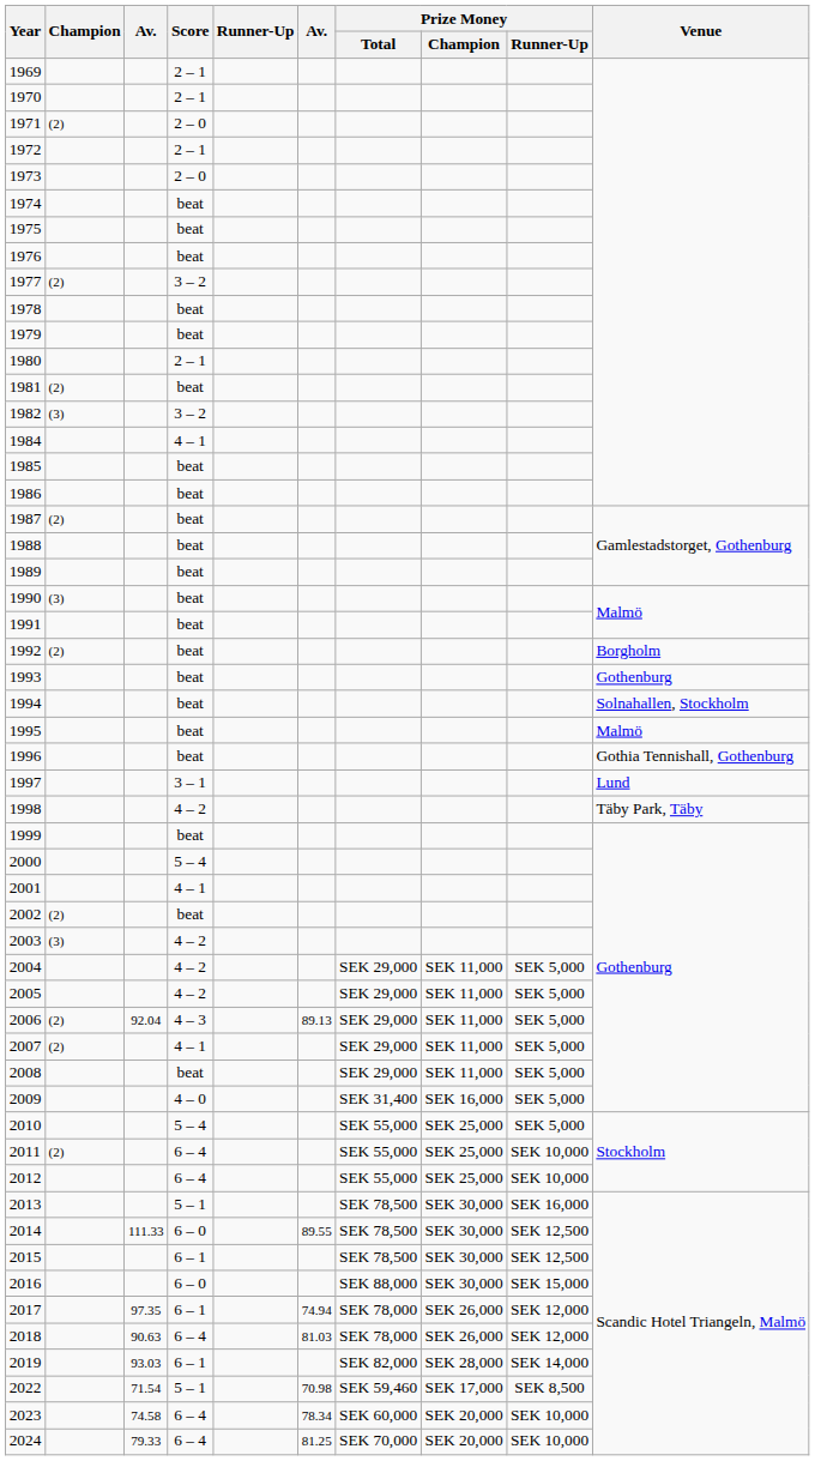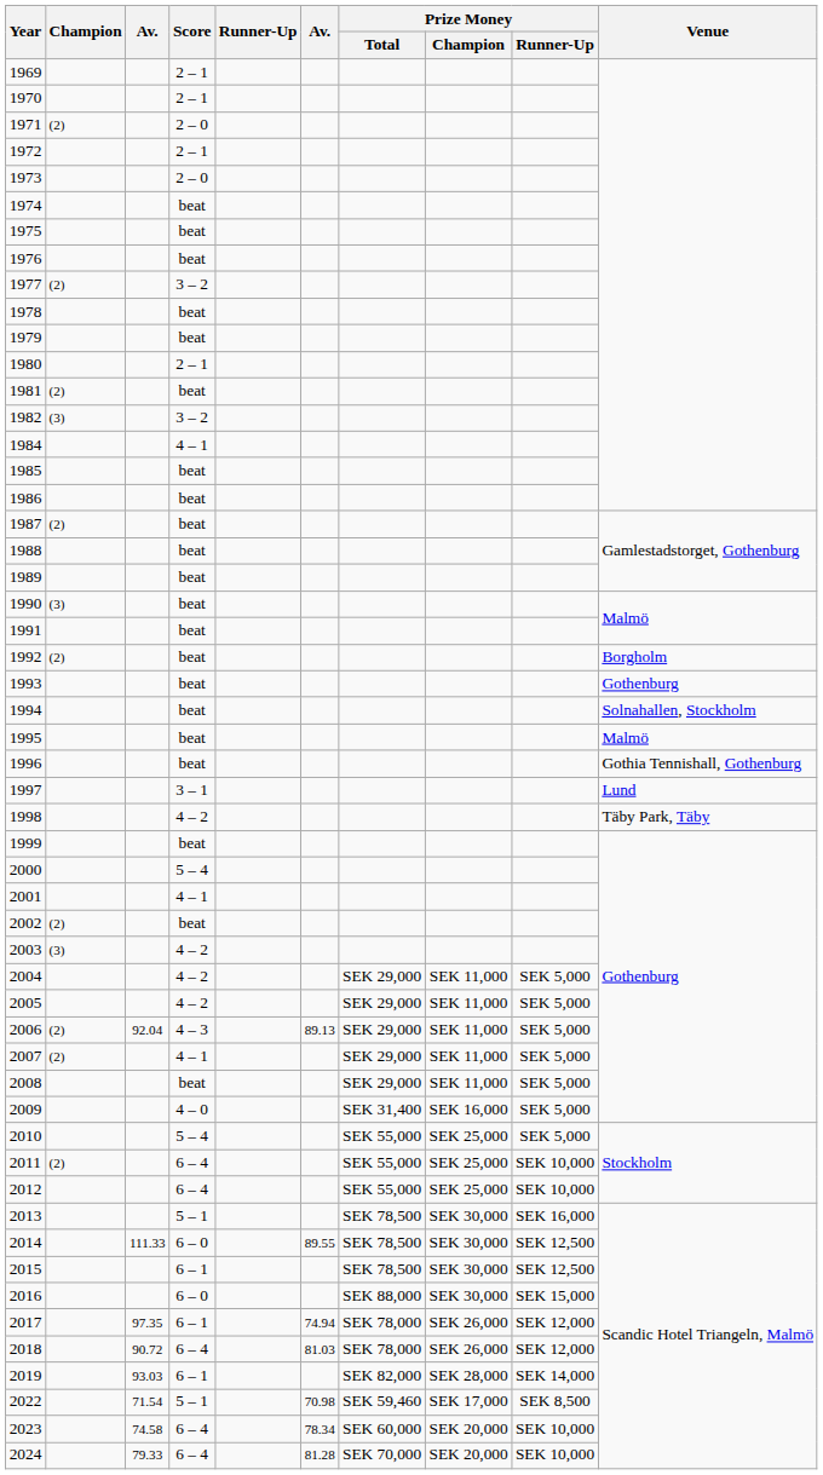 <table class="wikitable sortable" style="text-align:left; font-size:85%">
 <tr>
 <th rowspan="2">Year</th>
 <th rowspan="2">Champion</th>
 <th rowspan="2">Av.</th>
 <th rowspan="2">Score</th>
 <th rowspan="2">Runner-Up</th>
 <th rowspan="2">Av.</th>
 <th colspan="3">Prize Money</th>
 <th rowspan="2">Venue</th>
 </tr>
 <tr>
 <th>Total</th>
 <th>Champion</th>
 <th>Runner-Up</th>
 </tr>
 <tr>
 <td>1969</td>
 <td></td>
 <td align="center"><small><span></span></small></td>
 <td align="center">2 – 1</td>
 <td></td>
 <td align="center"><small><span></span></small></td>
 <td align="center"></td>
 <td align="center"></td>
 <td align="center"></td>
 <td rowspan=17></td>
 </tr>
 <tr>
 <td>1970</td>
 <td></td>
 <td align="center"><small><span></span></small></td>
 <td align="center">2 – 1</td>
 <td></td>
 <td align="center"><small><span></span></small></td>
 <td align="center"></td>
 <td align="center"></td>
 <td align="center"></td>
 </tr>
 <tr>
 <td>1971</td>
 <td> <small>(2)</small></td>
 <td align="center"><small><span></span></small></td>
 <td align="center">2 – 0</td>
 <td></td>
 <td align="center"><small><span></span></small></td>
 <td align="center"></td>
 <td align="center"></td>
 <td align="center"></td>
 </tr>
 <tr>
 <td>1972</td>
 <td></td>
 <td align="center"><small><span></span></small></td>
 <td align="center">2 – 1</td>
 <td></td>
 <td align="center"><small><span></span></small></td>
 <td align="center"></td>
 <td align="center"></td>
 <td align="center"></td>
 </tr>
 <tr>
 <td>1973</td>
 <td></td>
 <td align="center"><small><span></span></small></td>
 <td align="center">2 – 0</td>
 <td></td>
 <td align="center"><small><span></span></small></td>
 <td align="center"></td>
 <td align="center"></td>
 <td align="center"></td>
 </tr>
 <tr>
 <td>1974</td>
 <td></td>
 <td align="center"><small><span></span></small></td>
 <td align="center">beat</td>
 <td></td>
 <td align="center"><small><span></span></small></td>
 <td align="center"></td>
 <td align="center"></td>
 <td align="center"></td>
 </tr>
 <tr>
 <td>1975</td>
 <td></td>
 <td align="center"><small><span></span></small></td>
 <td align="center">beat</td>
 <td></td>
 <td align="center"><small><span></span></small></td>
 <td align="center"></td>
 <td align="center"></td>
 <td align="center"></td>
 </tr>
 <tr>
 <td>1976</td>
 <td></td>
 <td align="center"><small><span></span></small></td>
 <td align="center">beat</td>
 <td></td>
 <td align="center"><small><span></span></small></td>
 <td align="center"></td>
 <td align="center"></td>
 <td align="center"></td>
 </tr>
 <tr>
 <td>1977</td>
 <td> <small>(2)</small></td>
 <td align="center"><small><span></span></small></td>
 <td align="center">3 – 2</td>
 <td></td>
 <td align="center"><small><span></span></small></td>
 <td align="center"></td>
 <td align="center"></td>
 <td align="center"></td>
 </tr>
 <tr>
 <td>1978</td>
 <td></td>
 <td align="center"><small><span></span></small></td>
 <td align="center">beat</td>
 <td></td>
 <td align="center"><small><span></span></small></td>
 <td align="center"></td>
 <td align="center"></td>
 <td align="center"></td>
 </tr>
 <tr>
 <td>1979</td>
 <td></td>
 <td align="center"><small><span></span></small></td>
 <td align="center">beat</td>
 <td></td>
 <td align="center"><small><span></span></small></td>
 <td align="center"></td>
 <td align="center"></td>
 <td align="center"></td>
 </tr>
 <tr>
 <td>1980</td>
 <td></td>
 <td align="center"><small><span></span></small></td>
 <td align="center">2 – 1</td>
 <td></td>
 <td align="center"><small><span></span></small></td>
 <td align="center"></td>
 <td align="center"></td>
 <td align="center"></td>
 </tr>
 <tr>
 <td>1981</td>
 <td> <small>(2)</small></td>
 <td align="center"><small><span></span></small></td>
 <td align="center">beat</td>
 <td></td>
 <td align="center"><small><span></span></small></td>
 <td align="center"></td>
 <td align="center"></td>
 <td align="center"></td>
 </tr>
 <tr>
 <td>1982</td>
 <td> <small>(3)</small></td>
 <td align="center"><small><span></span></small></td>
 <td align="center">3 – 2</td>
 <td></td>
 <td align="center"><small><span></span></small></td>
 <td align="center"></td>
 <td align="center"></td>
 <td align="center"></td>
 </tr>
 <tr>
 <td>1984</td>
 <td></td>
 <td align="center"><small><span></span></small></td>
 <td align="center">4 – 1</td>
 <td></td>
 <td align="center"><small><span></span></small></td>
 <td align="center"></td>
 <td align="center"></td>
 <td align="center"></td>
 </tr>
 <tr>
 <td>1985</td>
 <td></td>
 <td align="center"><small><span></span></small></td>
 <td align="center">beat</td>
 <td></td>
 <td align="center"><small><span></span></small></td>
 <td align="center"></td>
 <td align="center"></td>
 <td align="center"></td>
 </tr>
 <tr>
 <td>1986</td>
 <td></td>
 <td align="center"><small><span></span></small></td>
 <td align="center">beat</td>
 <td></td>
 <td align="center"><small><span></span></small></td>
 <td align="center"></td>
 <td align="center"></td>
 <td align="center"></td>
 </tr>
 <tr>
 <td>1987</td>
 <td> <small>(2)</small></td>
 <td align="center"><small><span></span></small></td>
 <td align="center">beat</td>
 <td></td>
 <td align="center"><small><span></span></small></td>
 <td align="center"></td>
 <td align="center"></td>
 <td align="center"></td>
 <td rowspan=3>Gamlestadstorget, <a href='#'>Gothenburg</a></td>
 </tr>
 <tr>
 <td>1988</td>
 <td></td>
 <td align="center"><small><span></span></small></td>
 <td align="center">beat</td>
 <td></td>
 <td align="center"><small><span></span></small></td>
 <td align="center"></td>
 <td align="center"></td>
 <td align="center"></td>
 </tr>
 <tr>
 <td>1989</td>
 <td></td>
 <td align="center"><small><span></span></small></td>
 <td align="center">beat</td>
 <td></td>
 <td align="center"><small><span></span></small></td>
 <td align="center"></td>
 <td align="center"></td>
 <td align="center"></td>
 </tr>
 <tr>
 <td>1990</td>
 <td> <small>(3)</small></td>
 <td align="center"><small><span></span></small></td>
 <td align="center">beat</td>
 <td></td>
 <td align="center"><small><span></span></small></td>
 <td align="center"></td>
 <td align="center"></td>
 <td align="center"></td>
 <td rowspan=2><a href='#'>Malmö</a></td>
 </tr>
 <tr>
 <td>1991</td>
 <td></td>
 <td align="center"><small><span></span></small></td>
 <td align="center">beat</td>
 <td></td>
 <td align="center"><small><span></span></small></td>
 <td align="center"></td>
 <td align="center"></td>
 <td align="center"></td>
 </tr>
 <tr>
 <td>1992</td>
 <td> <small>(2)</small></td>
 <td align="center"><small><span></span></small></td>
 <td align="center">beat</td>
 <td></td>
 <td align="center"><small><span></span></small></td>
 <td align="center"></td>
 <td align="center"></td>
 <td align="center"></td>
 <td><a href='#'>Borgholm</a></td>
 </tr>
 <tr>
 <td>1993</td>
 <td></td>
 <td align="center"><small><span></span></small></td>
 <td align="center">beat</td>
 <td></td>
 <td align="center"><small><span></span></small></td>
 <td align="center"></td>
 <td align="center"></td>
 <td align="center"></td>
 <td><a href='#'>Gothenburg</a></td>
 </tr>
 <tr>
 <td>1994</td>
 <td></td>
 <td align="center"><small><span></span></small></td>
 <td align="center">beat</td>
 <td></td>
 <td align="center"><small><span></span></small></td>
 <td align="center"></td>
 <td align="center"></td>
 <td align="center"></td>
 <td><a href='#'>Solnahallen</a>, <a href='#'>Stockholm</a></td>
 </tr>
 <tr>
 <td>1995</td>
 <td></td>
 <td align="center"><small><span></span></small></td>
 <td align="center">beat</td>
 <td></td>
 <td align="center"><small><span></span></small></td>
 <td align="center"></td>
 <td align="center"></td>
 <td align="center"></td>
 <td><a href='#'>Malmö</a></td>
 </tr>
 <tr>
 <td>1996</td>
 <td></td>
 <td align="center"><small><span></span></small></td>
 <td align="center">beat</td>
 <td></td>
 <td align="center"><small><span></span></small></td>
 <td align="center"></td>
 <td align="center"></td>
 <td align="center"></td>
 <td>Gothia Tennishall, <a href='#'>Gothenburg</a></td>
 </tr>
 <tr>
 <td>1997</td>
 <td></td>
 <td align="center"><small><span></span></small></td>
 <td align="center">3 – 1</td>
 <td></td>
 <td align="center"><small><span></span></small></td>
 <td align="center"></td>
 <td align="center"></td>
 <td align="center"></td>
 <td><a href='#'>Lund</a></td>
 </tr>
 <tr>
 <td>1998</td>
 <td></td>
 <td align="center"><small><span></span></small></td>
 <td align="center">4 – 2</td>
 <td></td>
 <td align="center"><small><span></span></small></td>
 <td align="center"></td>
 <td align="center"></td>
 <td align="center"></td>
 <td>Täby Park, <a href='#'>Täby</a></td>
 </tr>
 <tr>
 <td>1999</td>
 <td></td>
 <td align="center"><small><span></span></small></td>
 <td align="center">beat</td>
 <td></td>
 <td align="center"><small><span></span></small></td>
 <td align="center"></td>
 <td align="center"></td>
 <td align="center"></td>
 <td rowspan=11><a href='#'>Gothenburg</a></td>
 </tr>
 <tr>
 <td>2000</td>
 <td></td>
 <td align="center"><small><span></span></small></td>
 <td align="center">5 – 4</td>
 <td></td>
 <td align="center"><small><span></span></small></td>
 <td align="center"></td>
 <td align="center"></td>
 <td align="center"></td>
 </tr>
 <tr>
 <td>2001</td>
 <td></td>
 <td align="center"><small><span></span></small></td>
 <td align="center">4 – 1</td>
 <td></td>
 <td align="center"><small><span></span></small></td>
 <td align="center"></td>
 <td align="center"></td>
 <td align="center"></td>
 </tr>
 <tr>
 <td>2002</td>
 <td> <small>(2)</small></td>
 <td align="center"><small><span></span></small></td>
 <td align="center">beat</td>
 <td></td>
 <td align="center"><small><span></span></small></td>
 <td align="center"></td>
 <td align="center"></td>
 <td align="center"></td>
 </tr>
 <tr>
 <td>2003</td>
 <td> <small>(3)</small></td>
 <td align="center"><small><span></span></small></td>
 <td align="center">4 – 2</td>
 <td></td>
 <td align="center"><small><span></span></small></td>
 <td align="center"></td>
 <td align="center"></td>
 <td align="center"></td>
 </tr>
 <tr>
 <td>2004</td>
 <td></td>
 <td align="center"><small><span></span></small></td>
 <td align="center">4 – 2</td>
 <td></td>
 <td align="center"><small><span></span></small></td>
 <td align="center">SEK 29,000</td>
 <td align="center">SEK 11,000</td>
 <td align="center">SEK 5,000</td>
 </tr>
 <tr>
 <td>2005</td>
 <td></td>
 <td align="center"><small><span></span></small></td>
 <td align="center">4 – 2</td>
 <td></td>
 <td align="center"><small><span></span></small></td>
 <td align="center">SEK 29,000</td>
 <td align="center">SEK 11,000</td>
 <td align="center">SEK 5,000</td>
 </tr>
 <tr>
 <td>2006</td>
 <td> <small>(2)</small></td>
 <td align="center"><small><span>92.04</span></small></td>
 <td align="center">4 – 3</td>
 <td></td>
 <td align="center"><small><span>89.13</span></small></td>
 <td align="center">SEK 29,000</td>
 <td align="center">SEK 11,000</td>
 <td align="center">SEK 5,000</td>
 </tr>
 <tr>
 <td>2007</td>
 <td> <small>(2)</small></td>
 <td align="center"><small><span></span></small></td>
 <td align="center">4 – 1</td>
 <td></td>
 <td align="center"><small><span></span></small></td>
 <td align="center">SEK 29,000</td>
 <td align="center">SEK 11,000</td>
 <td align="center">SEK 5,000</td>
 </tr>
 <tr>
 <td>2008</td>
 <td></td>
 <td align="center"><small><span></span></small></td>
 <td align="center">beat</td>
 <td></td>
 <td align="center"><small><span></span></small></td>
 <td align="center">SEK 29,000</td>
 <td align="center">SEK 11,000</td>
 <td align="center">SEK 5,000</td>
 </tr>
 <tr>
 <td>2009</td>
 <td></td>
 <td align="center"><small><span></span></small></td>
 <td align="center">4 – 0</td>
 <td></td>
 <td align="center"><small><span></span></small></td>
 <td align="center">SEK 31,400</td>
 <td align="center">SEK 16,000</td>
 <td align="center">SEK 5,000</td>
 </tr>
 <tr>
 <td>2010</td>
 <td></td>
 <td align="center"><small><span></span></small></td>
 <td align="center">5 – 4</td>
 <td></td>
 <td align="center"><small><span></span></small></td>
 <td align="center">SEK 55,000</td>
 <td align="center">SEK 25,000</td>
 <td align="center">SEK 5,000</td>
 <td rowspan=3><a href='#'>Stockholm</a></td>
 </tr>
 <tr>
 <td>2011</td>
 <td> <small>(2)</small></td>
 <td align="center"><small><span></span></small></td>
 <td align="center">6 – 4</td>
 <td></td>
 <td align="center"><small><span></span></small></td>
 <td align="center">SEK 55,000</td>
 <td align="center">SEK 25,000</td>
 <td align="center">SEK 10,000</td>
 </tr>
 <tr>
 <td>2012</td>
 <td></td>
 <td align="center"><small><span></span></small></td>
 <td align="center">6 – 4</td>
 <td></td>
 <td align="center"><small><span></span></small></td>
 <td align="center">SEK 55,000</td>
 <td align="center">SEK 25,000</td>
 <td align="center">SEK 10,000</td>
 </tr>
 <tr>
 <td>2013</td>
 <td></td>
 <td align="center"><small><span></span></small></td>
 <td align="center">5 – 1</td>
 <td></td>
 <td align="center"><small><span></span></small></td>
 <td align="center">SEK 78,500</td>
 <td align="center">SEK 30,000</td>
 <td align="center">SEK 16,000</td>
 <td rowspan=11>Scandic Hotel Triangeln, <a href='#'>Malmö</a></td>
 </tr>
 <tr>
 <td>2014</td>
 <td></td>
 <td align="center"><small><span>111.33</span></small></td>
 <td align="center">6 – 0</td>
 <td></td>
 <td align="center"><small><span>89.55</span></small></td>
 <td align="center">SEK 78,500</td>
 <td align="center">SEK 30,000</td>
 <td align="center">SEK 12,500</td>
 </tr>
 <tr>
 <td>2015</td>
 <td></td>
 <td align="center"><small><span></span></small></td>
 <td align="center">6 – 1</td>
 <td></td>
 <td align="center"><small><span></span></small></td>
 <td align="center">SEK 78,500</td>
 <td align="center">SEK 30,000</td>
 <td align="center">SEK 12,500</td>
 </tr>
 <tr>
 <td>2016</td>
 <td></td>
 <td align="center"><small><span></span></small></td>
 <td align="center">6 – 0</td>
 <td></td>
 <td align="center"><small><span></span></small></td>
 <td align="center">SEK 88,000</td>
 <td align="center">SEK 30,000</td>
 <td align="center">SEK 15,000</td>
 </tr>
 <tr>
 <td>2017</td>
 <td></td>
 <td align="center"><small><span>97.35</span></small></td>
 <td align="center">6 – 1</td>
 <td></td>
 <td align="center"><small><span>74.94</span></small></td>
 <td align="center">SEK 78,000</td>
 <td align="center">SEK 26,000</td>
 <td align="center">SEK 12,000</td>
 </tr>
 <tr>
 <td>2018</td>
 <td></td>
-<td align="center"><small><span>90.63</span></small></td>
+<td align="center"><small><span>90.72</span></small></td>
 <td align="center">6 – 4</td>
 <td></td>
 <td align="center"><small><span>81.03</span></small></td>
 <td align="center">SEK 78,000</td>
 <td align="center">SEK 26,000</td>
 <td align="center">SEK 12,000</td>
 </tr>
 <tr>
 <td>2019</td>
 <td></td>
 <td align="center"><small><span>93.03</span></small></td>
 <td align="center">6 – 1</td>
 <td></td>
 <td align="center"><small><span></span></small></td>
 <td align="center">SEK 82,000</td>
 <td align="center">SEK 28,000</td>
 <td align="center">SEK 14,000</td>
 </tr>
 <tr>
 <td>2022</td>
 <td></td>
 <td align="center"><small><span>71.54</span></small></td>
 <td align="center">5 – 1</td>
 <td></td>
 <td align="center"><small><span>70.98</span></small></td>
 <td align="center">SEK 59,460</td>
 <td align="center">SEK 17,000</td>
 <td align="center">SEK 8,500</td>
 </tr>
 <tr>
 <td>2023</td>
 <td></td>
 <td align="center"><small><span>74.58</span></small></td>
 <td align="center">6 – 4</td>
 <td></td>
 <td align="center"><small><span>78.34</span></small></td>
 <td align="center">SEK 60,000</td>
 <td align="center">SEK 20,000</td>
 <td align="center">SEK 10,000</td>
 </tr>
 <tr>
 <td>2024</td>
 <td></td>
 <td align="center"><small><span>79.33</span></small></td>
 <td align="center">6 – 4</td>
 <td></td>
-<td align="center"><small><span>81.25</span></small></td>
+<td align="center"><small><span>81.28</span></small></td>
 <td align="center">SEK 70,000</td>
 <td align="center">SEK 20,000</td>
 <td align="center">SEK 10,000</td>
 </tr>
 </table>
